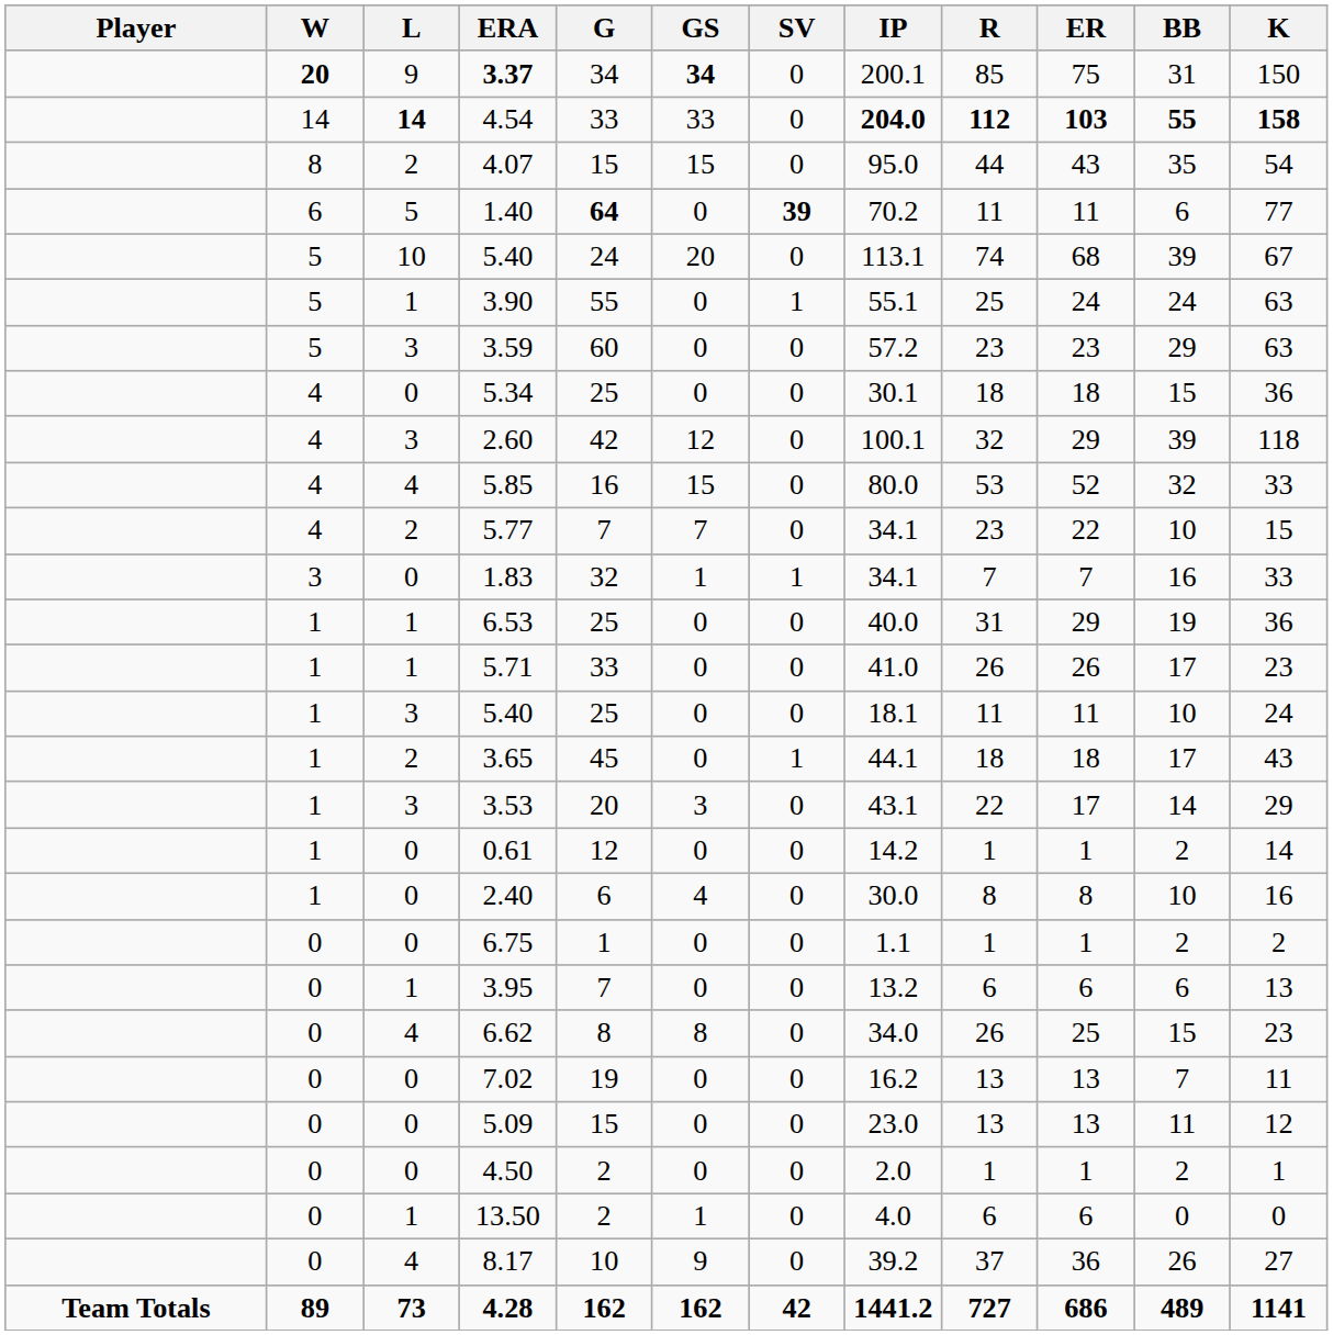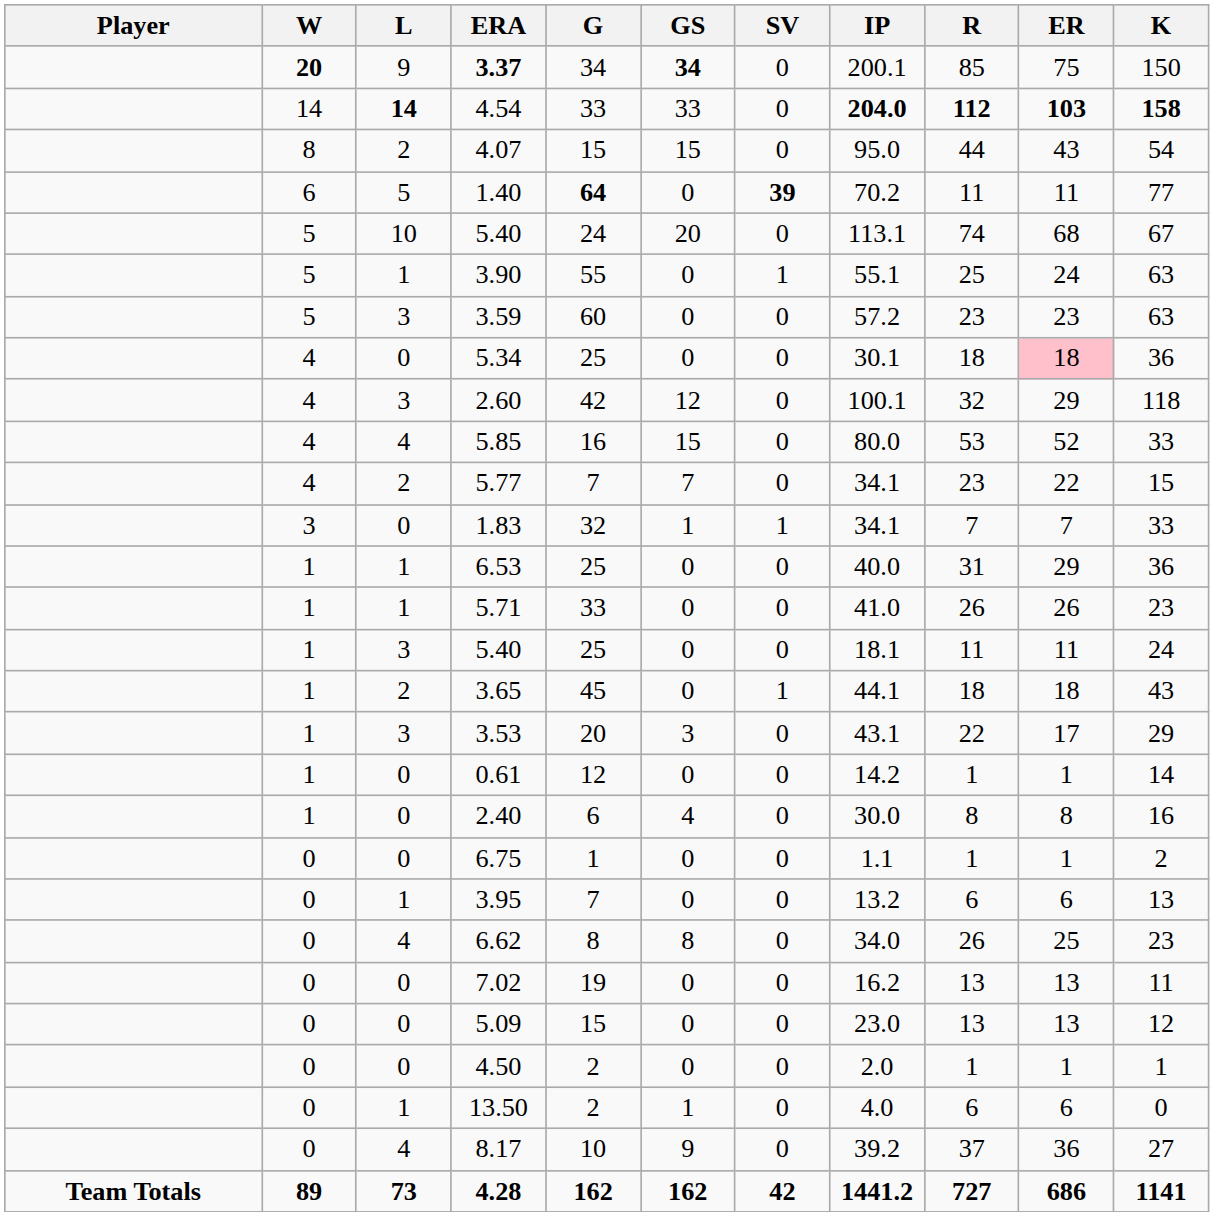 <table class="wikitable sortable">
 <tr>
 <th bgcolor="#DDDDFF" width="19%">Player</th>
 <th bgcolor="#DDDDFF" width="7%">W</th>
 <th bgcolor="#DDDDFF" width="7%">L</th>
 <th bgcolor="#DDDDFF" width="7%">ERA</th>
 <th bgcolor="#DDDDFF" width="7%">G</th>
 <th bgcolor="#DDDDFF" width="7%">GS</th>
 <th bgcolor="#DDDDFF" width="7%">SV</th>
 <th bgcolor="#DDDDFF" width="7%">IP</th>
 <th bgcolor="#DDDDFF" width="7%">R</th>
 <th bgcolor="#DDDDFF" width="7%">ER</th>
-<th bgcolor="#DDDDFF" width="7%">BB</th>
 <th bgcolor="#DDDDFF" width="7%">K</th>
 </tr>
 <tr align="center">
 <td></td>
 <td><strong>20</strong></td>
 <td>9</td>
 <td><strong>3.37</strong></td>
 <td>34</td>
 <td><strong>34</strong></td>
 <td>0</td>
 <td>200.1</td>
 <td>85</td>
 <td>75</td>
-<td>31</td>
 <td>150</td>
 </tr>
 <tr align="center">
 <td></td>
 <td>14</td>
 <td><strong>14</strong></td>
 <td>4.54</td>
 <td>33</td>
 <td>33</td>
 <td>0</td>
 <td><strong>204.0</strong></td>
 <td><strong>112</strong></td>
 <td><strong>103</strong></td>
-<td><strong>55</strong></td>
 <td><strong>158</strong></td>
 </tr>
 <tr align="center">
 <td></td>
 <td>8</td>
 <td>2</td>
 <td>4.07</td>
 <td>15</td>
 <td>15</td>
 <td>0</td>
 <td>95.0</td>
 <td>44</td>
 <td>43</td>
-<td>35</td>
 <td>54</td>
 </tr>
 <tr align="center">
 <td></td>
 <td>6</td>
 <td>5</td>
 <td>1.40</td>
 <td><strong>64</strong></td>
 <td>0</td>
 <td><strong>39</strong></td>
 <td>70.2</td>
 <td>11</td>
 <td>11</td>
-<td>6</td>
 <td>77</td>
 </tr>
 <tr align="center">
 <td></td>
 <td>5</td>
 <td>10</td>
 <td>5.40</td>
 <td>24</td>
 <td>20</td>
 <td>0</td>
 <td>113.1</td>
 <td>74</td>
 <td>68</td>
-<td>39</td>
 <td>67</td>
 </tr>
 <tr align="center">
 <td></td>
 <td>5</td>
 <td>1</td>
 <td>3.90</td>
 <td>55</td>
 <td>0</td>
 <td>1</td>
 <td>55.1</td>
 <td>25</td>
-<td>24</td>
 <td>24</td>
 <td>63</td>
 </tr>
 <tr align="center">
 <td></td>
 <td>5</td>
 <td>3</td>
 <td>3.59</td>
 <td>60</td>
 <td>0</td>
 <td>0</td>
 <td>57.2</td>
 <td>23</td>
 <td>23</td>
-<td>29</td>
 <td>63</td>
 </tr>
 <tr align="center">
 <td></td>
 <td>4</td>
 <td>0</td>
 <td>5.34</td>
 <td>25</td>
 <td>0</td>
 <td>0</td>
 <td>30.1</td>
 <td>18</td>
-<td>18</td>
-<td>15</td>
+<td style="background: pink;">18</td>
 <td>36</td>
 </tr>
 <tr align="center">
 <td></td>
 <td>4</td>
 <td>3</td>
 <td>2.60</td>
 <td>42</td>
 <td>12</td>
 <td>0</td>
 <td>100.1</td>
 <td>32</td>
 <td>29</td>
-<td>39</td>
 <td>118</td>
 </tr>
 <tr align="center">
 <td></td>
 <td>4</td>
 <td>4</td>
 <td>5.85</td>
 <td>16</td>
 <td>15</td>
 <td>0</td>
 <td>80.0</td>
 <td>53</td>
 <td>52</td>
-<td>32</td>
 <td>33</td>
 </tr>
 <tr align="center">
 <td></td>
 <td>4</td>
 <td>2</td>
 <td>5.77</td>
 <td>7</td>
 <td>7</td>
 <td>0</td>
 <td>34.1</td>
 <td>23</td>
 <td>22</td>
-<td>10</td>
 <td>15</td>
 </tr>
 <tr align="center">
 <td></td>
 <td>3</td>
 <td>0</td>
 <td>1.83</td>
 <td>32</td>
 <td>1</td>
 <td>1</td>
 <td>34.1</td>
 <td>7</td>
 <td>7</td>
-<td>16</td>
 <td>33</td>
 </tr>
 <tr align="center">
 <td></td>
 <td>1</td>
 <td>1</td>
 <td>6.53</td>
 <td>25</td>
 <td>0</td>
 <td>0</td>
 <td>40.0</td>
 <td>31</td>
 <td>29</td>
-<td>19</td>
 <td>36</td>
 </tr>
 <tr align="center">
 <td></td>
 <td>1</td>
 <td>1</td>
 <td>5.71</td>
 <td>33</td>
 <td>0</td>
 <td>0</td>
 <td>41.0</td>
 <td>26</td>
 <td>26</td>
-<td>17</td>
 <td>23</td>
 </tr>
 <tr align="center">
 <td></td>
 <td>1</td>
 <td>3</td>
 <td>5.40</td>
 <td>25</td>
 <td>0</td>
 <td>0</td>
 <td>18.1</td>
 <td>11</td>
 <td>11</td>
-<td>10</td>
 <td>24</td>
 </tr>
 <tr align="center">
 <td></td>
 <td>1</td>
 <td>2</td>
 <td>3.65</td>
 <td>45</td>
 <td>0</td>
 <td>1</td>
 <td>44.1</td>
 <td>18</td>
 <td>18</td>
-<td>17</td>
 <td>43</td>
 </tr>
 <tr align="center">
 <td></td>
 <td>1</td>
 <td>3</td>
 <td>3.53</td>
 <td>20</td>
 <td>3</td>
 <td>0</td>
 <td>43.1</td>
 <td>22</td>
 <td>17</td>
-<td>14</td>
 <td>29</td>
 </tr>
 <tr align="center">
 <td></td>
 <td>1</td>
 <td>0</td>
 <td>0.61</td>
 <td>12</td>
 <td>0</td>
 <td>0</td>
 <td>14.2</td>
 <td>1</td>
 <td>1</td>
-<td>2</td>
 <td>14</td>
 </tr>
 <tr align="center">
 <td></td>
 <td>1</td>
 <td>0</td>
 <td>2.40</td>
 <td>6</td>
 <td>4</td>
 <td>0</td>
 <td>30.0</td>
 <td>8</td>
 <td>8</td>
-<td>10</td>
 <td>16</td>
 </tr>
 <tr align="center">
 <td></td>
 <td>0</td>
 <td>0</td>
 <td>6.75</td>
 <td>1</td>
 <td>0</td>
 <td>0</td>
 <td>1.1</td>
 <td>1</td>
 <td>1</td>
 <td>2</td>
-<td>2</td>
 </tr>
 <tr align="center">
 <td></td>
 <td>0</td>
 <td>1</td>
 <td>3.95</td>
 <td>7</td>
 <td>0</td>
 <td>0</td>
 <td>13.2</td>
-<td>6</td>
 <td>6</td>
 <td>6</td>
 <td>13</td>
 </tr>
 <tr align="center">
 <td></td>
 <td>0</td>
 <td>4</td>
 <td>6.62</td>
 <td>8</td>
 <td>8</td>
 <td>0</td>
 <td>34.0</td>
 <td>26</td>
 <td>25</td>
-<td>15</td>
 <td>23</td>
 </tr>
 <tr align="center">
 <td></td>
 <td>0</td>
 <td>0</td>
 <td>7.02</td>
 <td>19</td>
 <td>0</td>
 <td>0</td>
 <td>16.2</td>
 <td>13</td>
 <td>13</td>
-<td>7</td>
 <td>11</td>
 </tr>
 <tr align="center">
 <td></td>
 <td>0</td>
 <td>0</td>
 <td>5.09</td>
 <td>15</td>
 <td>0</td>
 <td>0</td>
 <td>23.0</td>
 <td>13</td>
 <td>13</td>
-<td>11</td>
 <td>12</td>
 </tr>
 <tr align="center">
 <td></td>
 <td>0</td>
 <td>0</td>
 <td>4.50</td>
 <td>2</td>
 <td>0</td>
 <td>0</td>
 <td>2.0</td>
 <td>1</td>
 <td>1</td>
-<td>2</td>
 <td>1</td>
 </tr>
 <tr align="center">
 <td></td>
 <td>0</td>
 <td>1</td>
 <td>13.50</td>
 <td>2</td>
 <td>1</td>
 <td>0</td>
 <td>4.0</td>
 <td>6</td>
 <td>6</td>
 <td>0</td>
-<td>0</td>
 </tr>
 <tr align="center">
 <td></td>
 <td>0</td>
 <td>4</td>
 <td>8.17</td>
 <td>10</td>
 <td>9</td>
 <td>0</td>
 <td>39.2</td>
 <td>37</td>
 <td>36</td>
-<td>26</td>
 <td>27</td>
 </tr>
 <tr align="center" class="unsortable">
 <td><strong>Team Totals</strong></td>
 <td><strong>89</strong></td>
 <td><strong>73</strong></td>
 <td><strong>4.28</strong></td>
 <td><strong>162</strong></td>
 <td><strong>162</strong></td>
 <td><strong>42</strong></td>
 <td><strong>1441.2</strong></td>
 <td><strong>727</strong></td>
 <td><strong>686</strong></td>
-<td><strong>489</strong></td>
 <td><strong>1141</strong></td>
 </tr>
 </table>
